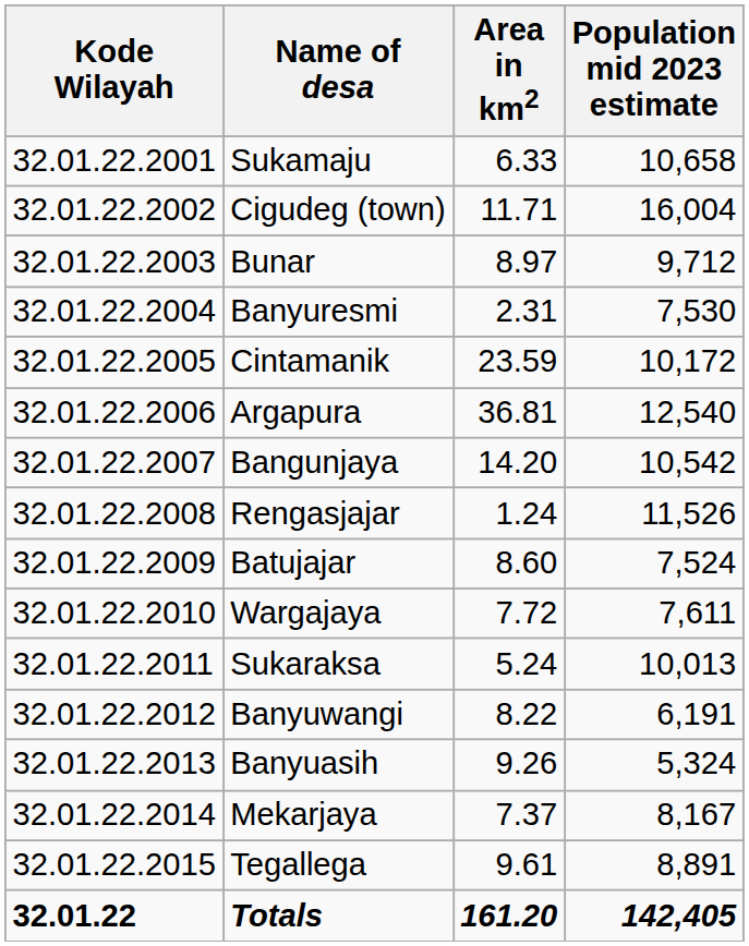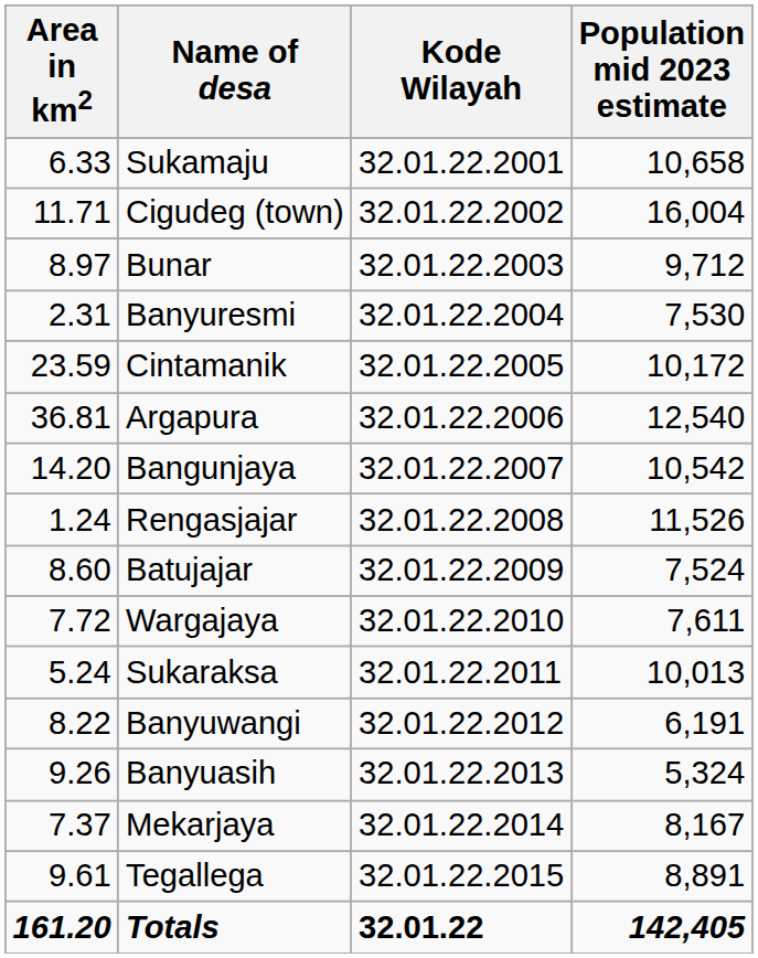 <table class="wikitable">
 <tr>
+<th>Area <br>in <br>km<sup>2</sup></th>
+<th>Name of <br> <em>desa</em></th>
 <th>Kode <br>Wilayah</th>
-<th>Name of <br> <em>desa</em></th>
-<th>Area <br>in <br>km<sup>2</sup></th>
 <th>Population<br>mid 2023<br>estimate</th>
 </tr>
 <tr>
+<td align="right">6.33</td>
+<td>Sukamaju</td>
 <td>32.01.22.2001</td>
-<td>Sukamaju</td>
-<td align="right">6.33</td>
 <td align="right">10,658</td>
 </tr>
 <tr>
+<td align="right">11.71</td>
+<td>Cigudeg (town)</td>
 <td>32.01.22.2002</td>
-<td>Cigudeg (town)</td>
-<td align="right">11.71</td>
 <td align="right">16,004</td>
 </tr>
 <tr>
+<td align="right">8.97</td>
+<td>Bunar</td>
 <td>32.01.22.2003</td>
-<td>Bunar</td>
-<td align="right">8.97</td>
 <td align="right">9,712</td>
 </tr>
 <tr>
+<td align="right">2.31</td>
+<td>Banyuresmi</td>
 <td>32.01.22.2004</td>
-<td>Banyuresmi</td>
-<td align="right">2.31</td>
 <td align="right">7,530</td>
 </tr>
 <tr>
+<td align="right">23.59</td>
+<td>Cintamanik</td>
 <td>32.01.22.2005</td>
-<td>Cintamanik</td>
-<td align="right">23.59</td>
 <td align="right">10,172</td>
 </tr>
 <tr>
+<td align="right">36.81</td>
+<td>Argapura</td>
 <td>32.01.22.2006</td>
-<td>Argapura</td>
-<td align="right">36.81</td>
 <td align="right">12,540</td>
 </tr>
 <tr>
+<td align="right">14.20</td>
+<td>Bangunjaya</td>
 <td>32.01.22.2007</td>
-<td>Bangunjaya</td>
-<td align="right">14.20</td>
 <td align="right">10,542</td>
 </tr>
 <tr>
+<td align="right">1.24</td>
+<td>Rengasjajar</td>
 <td>32.01.22.2008</td>
-<td>Rengasjajar</td>
-<td align="right">1.24</td>
 <td align="right">11,526</td>
 </tr>
 <tr>
+<td align="right">8.60</td>
+<td>Batujajar</td>
 <td>32.01.22.2009</td>
-<td>Batujajar</td>
-<td align="right">8.60</td>
 <td align="right">7,524</td>
 </tr>
 <tr>
+<td align="right">7.72</td>
+<td>Wargajaya</td>
 <td>32.01.22.2010</td>
-<td>Wargajaya</td>
-<td align="right">7.72</td>
 <td align="right">7,611</td>
 </tr>
 <tr>
+<td align="right">5.24</td>
+<td>Sukaraksa</td>
 <td>32.01.22.2011</td>
-<td>Sukaraksa</td>
-<td align="right">5.24</td>
 <td align="right">10,013</td>
 </tr>
 <tr>
+<td align="right">8.22</td>
+<td>Banyuwangi</td>
 <td>32.01.22.2012</td>
-<td>Banyuwangi</td>
-<td align="right">8.22</td>
 <td align="right">6,191</td>
 </tr>
 <tr>
+<td align="right">9.26</td>
+<td>Banyuasih</td>
 <td>32.01.22.2013</td>
-<td>Banyuasih</td>
-<td align="right">9.26</td>
 <td align="right">5,324</td>
 </tr>
 <tr>
+<td align="right">7.37</td>
+<td>Mekarjaya</td>
 <td>32.01.22.2014</td>
-<td>Mekarjaya</td>
-<td align="right">7.37</td>
 <td align="right">8,167</td>
 </tr>
 <tr>
+<td align="right">9.61</td>
+<td>Tegallega</td>
 <td>32.01.22.2015</td>
-<td>Tegallega</td>
-<td align="right">9.61</td>
 <td align="right">8,891</td>
 </tr>
 <tr>
+<td align="right"><strong><em>161.20</em></strong></td>
+<td><strong><em>Totals</em></strong></td>
 <td><strong>32.01.22</strong></td>
-<td><strong><em>Totals</em></strong></td>
-<td align="right"><strong><em>161.20</em></strong></td>
 <td align="right"><strong><em>142,405</em></strong></td>
 </tr>
 </table>
